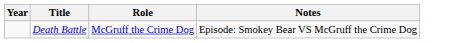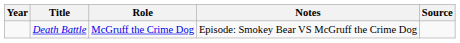 <table class="wikitable sortable plainrowheaders">
 <tr>
 <th>Year</th>
 <th>Title</th>
 <th>Role</th>
 <th class="unsortable">Notes</th>
+<th class="unsortable">Source</th>
 </tr>
 <tr>
 <td></td>
 <td><em><a href='#'>Death Battle</a></em></td>
 <td><a href='#'>McGruff the Crime Dog</a></td>
 <td>Episode: Smokey Bear VS McGruff the Crime Dog</td>
+<td></td>
 </tr>
 </table>
